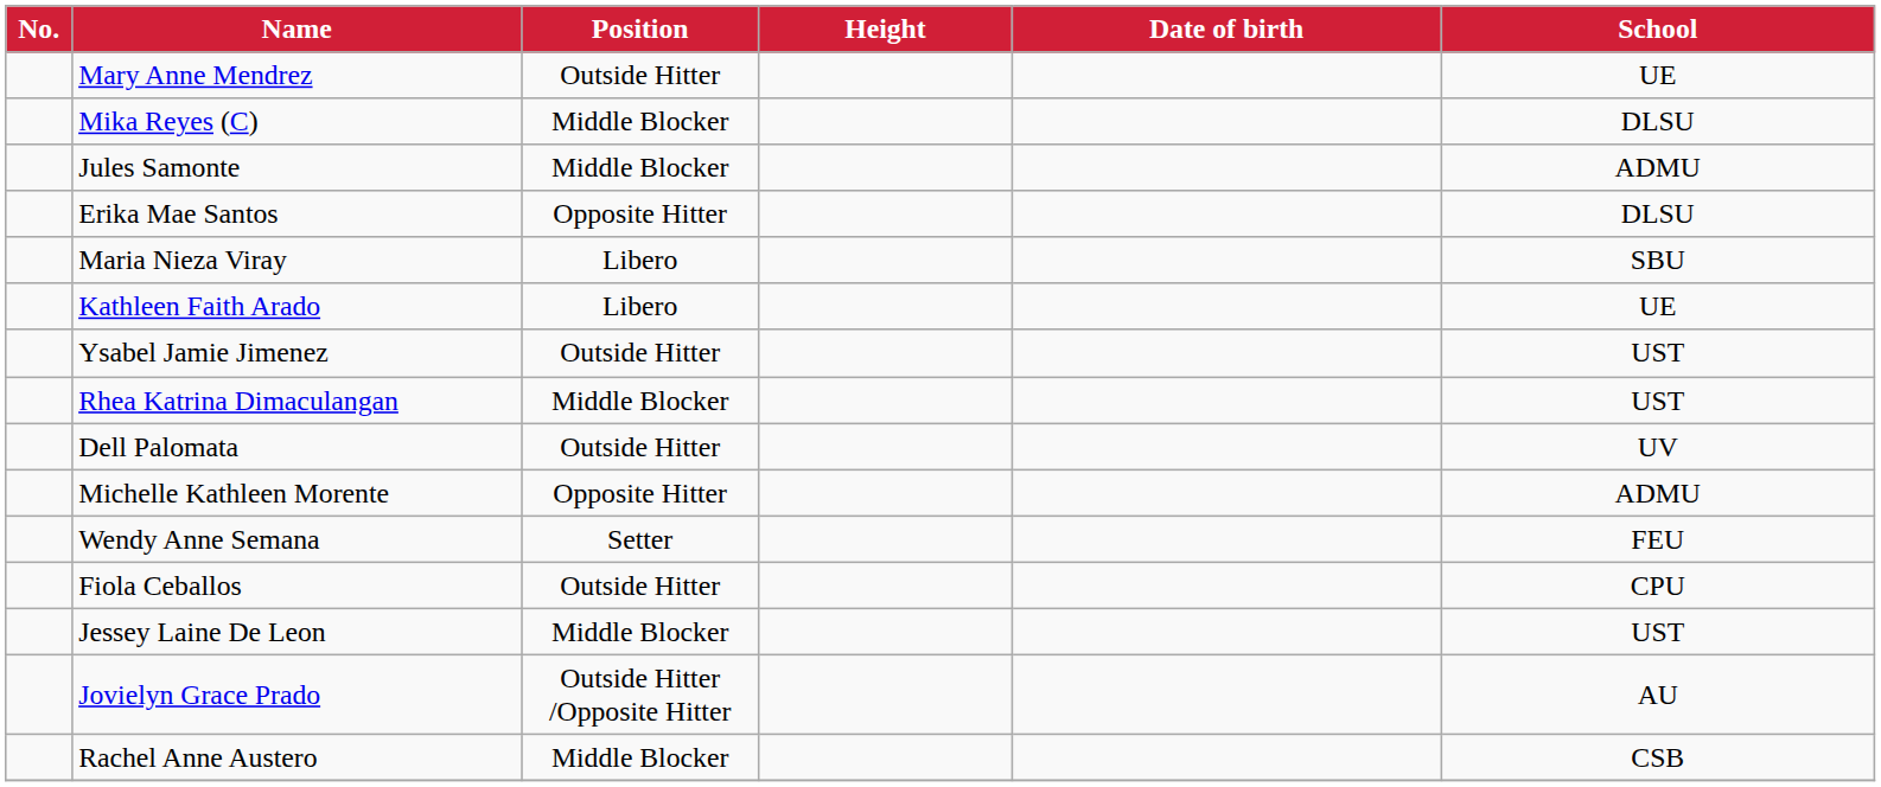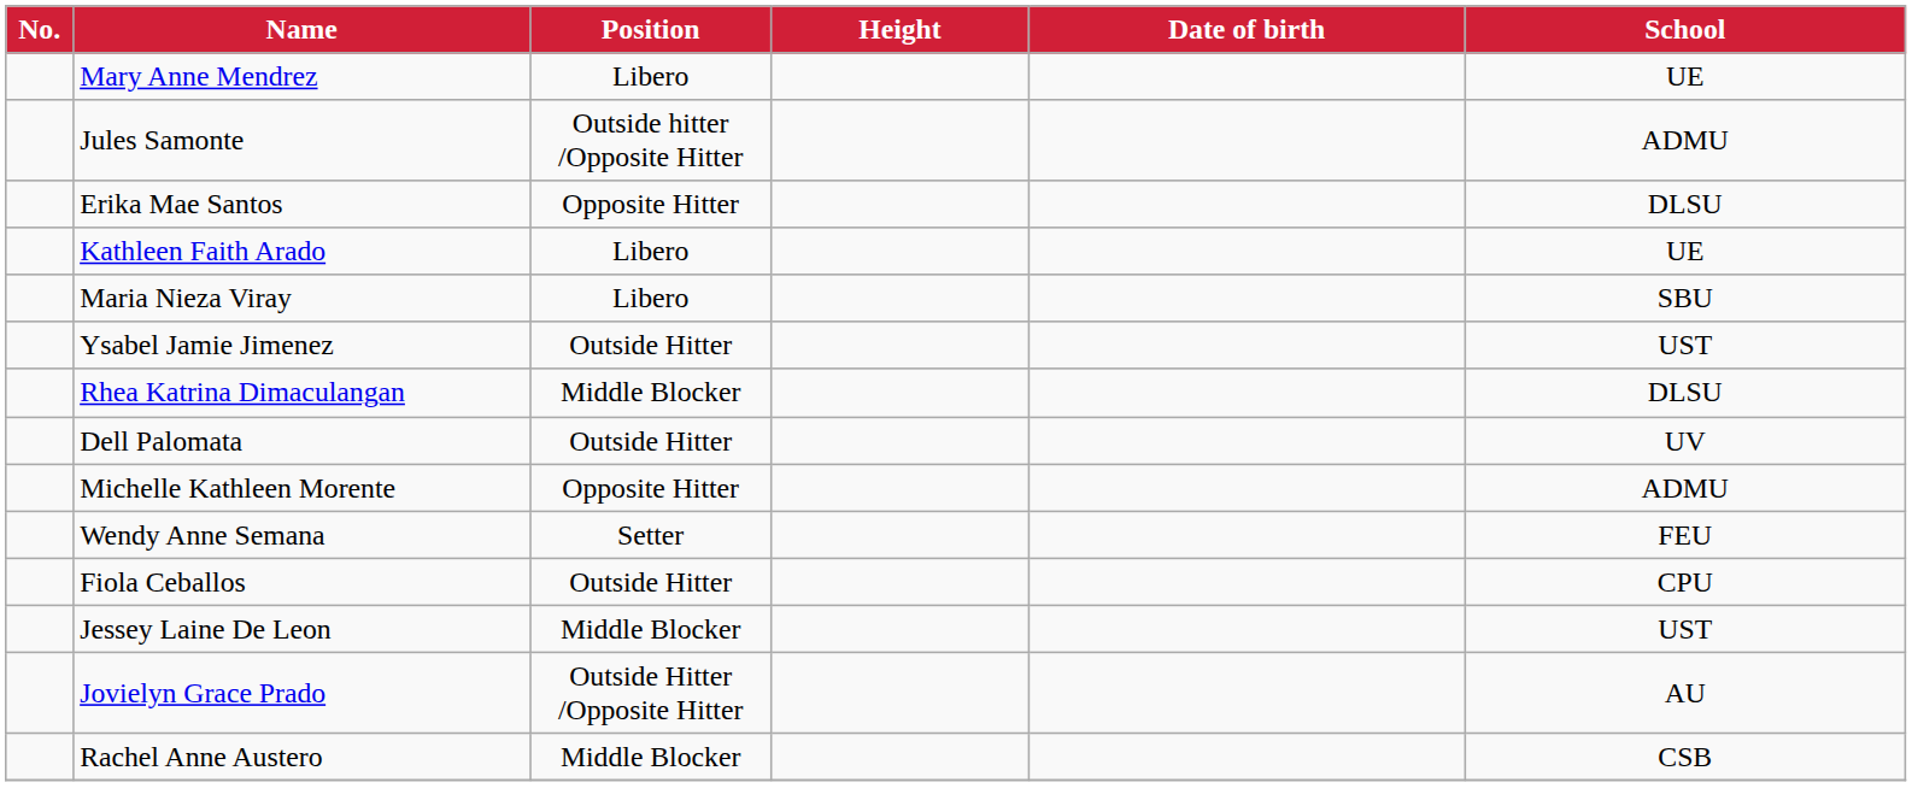 <table class="wikitable sortable" style="font-size:95%; text-align:center; width:80%;">
 <tr>
 <th style="width:2em;background:#d11f37; color: white;">No.</th>
 <th style="width:18em; background:#d11f37; color: white;">Name</th>
 <th style="width:9em; background:#d11f37; color: white;">Position</th>
 <th style="width:10em; background:#d11f37; color: white;">Height</th>
 <th style="width:18em; background:#d11f37; color:white;">Date of birth</th>
 <th style="width:18em; background:#d11f37; color:white;">School</th>
 </tr>
 <tr>
 <td></td>
 <td align=left><a href='#'>Mary Anne Mendrez</a></td>
-<td>Outside Hitter</td>
+<td>Libero</td>
 <td></td>
 <td align=right></td>
 <td>UE</td>
 </tr>
 <tr>
 <td></td>
-<td align=left><a href='#'>Mika Reyes</a> (<a href='#'>C</a>)</td>
-<td>Middle Blocker</td>
-<td></td>
-<td align=right></td>
-<td>DLSU</td>
-</tr>
-<tr>
-<td></td>
 <td align=left>Jules Samonte</td>
-<td>Middle Blocker</td>
+<td>Outside hitter /Opposite Hitter</td>
 <td></td>
 <td align=right></td>
 <td>ADMU</td>
 </tr>
 <tr>
 <td></td>
 <td align=left>Erika Mae Santos</td>
 <td>Opposite Hitter</td>
 <td></td>
 <td></td>
 <td>DLSU</td>
 </tr>
 <tr>
 <td></td>
+<td align=left><a href='#'>Kathleen Faith Arado</a></td>
+<td>Libero</td>
+<td></td>
+<td align=right></td>
+<td>UE</td>
+</tr>
+<tr>
+<td></td>
 <td align=left>Maria Nieza Viray</td>
 <td>Libero</td>
 <td></td>
 <td align=right></td>
 <td>SBU</td>
-</tr>
-<tr>
-<td></td>
-<td align=left><a href='#'>Kathleen Faith Arado</a></td>
-<td>Libero</td>
-<td></td>
-<td align=right></td>
-<td>UE</td>
 </tr>
 <tr>
 <td></td>
 <td align=left>Ysabel Jamie Jimenez</td>
 <td>Outside Hitter</td>
 <td></td>
 <td></td>
 <td>UST</td>
 </tr>
 <tr>
 <td></td>
 <td align=left><a href='#'>Rhea Katrina Dimaculangan</a></td>
 <td>Middle Blocker</td>
 <td></td>
 <td align=right></td>
-<td>UST</td>
+<td>DLSU</td>
 </tr>
 <tr>
 <td></td>
 <td align=left>Dell Palomata</td>
 <td>Outside Hitter</td>
 <td></td>
 <td align=right></td>
 <td>UV</td>
 </tr>
 <tr>
 <td></td>
 <td align=left>Michelle Kathleen Morente</td>
 <td>Opposite Hitter</td>
 <td></td>
 <td align=right></td>
 <td>ADMU</td>
 </tr>
 <tr>
 <td></td>
 <td align=left>Wendy Anne Semana</td>
 <td>Setter</td>
 <td></td>
 <td align=right></td>
 <td>FEU</td>
 </tr>
 <tr>
 <td></td>
 <td align=left>Fiola Ceballos</td>
 <td>Outside Hitter</td>
 <td></td>
 <td align=right></td>
 <td>CPU</td>
 </tr>
 <tr>
 <td></td>
 <td align=left>Jessey Laine De Leon</td>
 <td>Middle Blocker</td>
 <td></td>
 <td align=right></td>
 <td>UST</td>
 </tr>
 <tr>
 <td></td>
 <td align=left><a href='#'>Jovielyn Grace Prado</a></td>
 <td>Outside Hitter /Opposite Hitter</td>
 <td></td>
 <td align=right></td>
 <td>AU</td>
 </tr>
 <tr>
 <td></td>
 <td align=left>Rachel Anne Austero</td>
 <td>Middle Blocker</td>
 <td></td>
 <td align=right></td>
 <td>CSB</td>
 </tr>
 <tr>
 </tr>
 </table>
